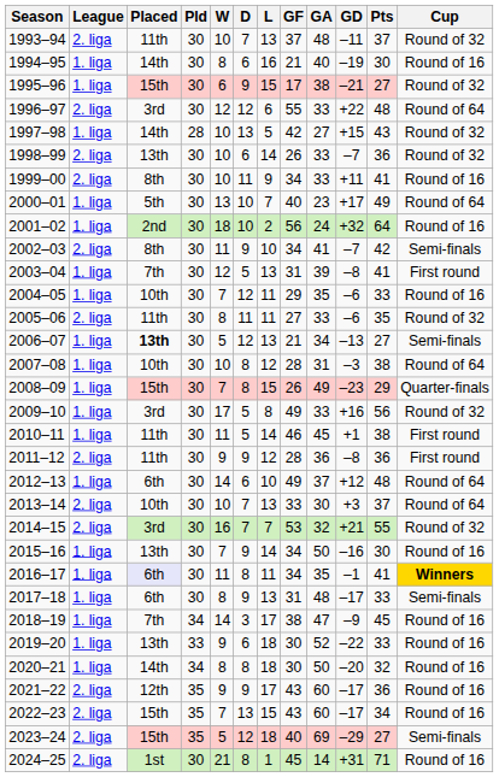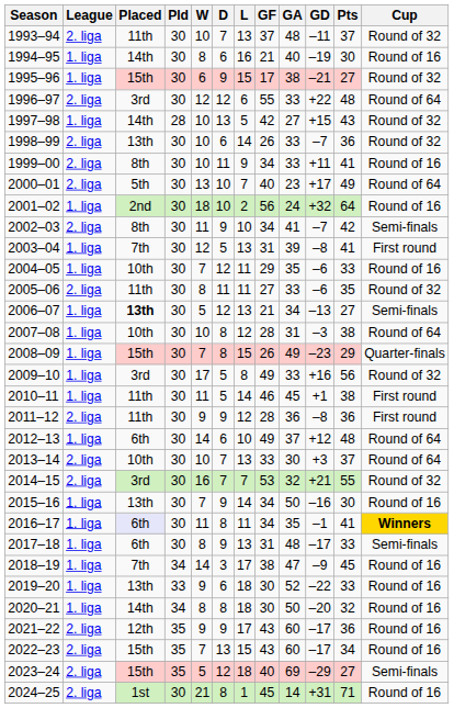 <table class="wikitable sortable">
 <tr>
 <th>Season</th>
 <th>League</th>
 <th>Placed</th>
 <th>Pld</th>
 <th>W</th>
 <th>D</th>
 <th>L</th>
 <th>GF</th>
 <th>GA</th>
 <th>GD</th>
 <th>Pts</th>
 <th>Cup</th>
 </tr>
 <tr>
 <td>1993–94</td>
 <td><a href='#'>2. liga</a></td>
 <td style="text-align:center">11th</td>
 <td style="text-align:center">30</td>
 <td style="text-align:center">10</td>
 <td style="text-align:center">7</td>
 <td style="text-align:center">13</td>
 <td style="text-align:center">37</td>
 <td style="text-align:center">48</td>
 <td style="text-align:center">–11</td>
 <td style="text-align:center">37</td>
 <td style="text-align:center">Round of 32</td>
 </tr>
 <tr>
 <td>1994–95</td>
 <td><a href='#'>1. liga</a></td>
 <td style="text-align:center">14th</td>
 <td style="text-align:center">30</td>
 <td style="text-align:center">8</td>
 <td style="text-align:center">6</td>
 <td style="text-align:center">16</td>
 <td style="text-align:center">21</td>
 <td style="text-align:center">40</td>
 <td style="text-align:center">–19</td>
 <td style="text-align:center">30</td>
 <td style="text-align:center">Round of 16</td>
 </tr>
 <tr>
 <td>1995–96</td>
 <td><a href='#'>1. liga</a></td>
 <td style="background: #FFCCCC; text-align:center">15th</td>
 <td style="background: #FFCCCC; text-align:center">30</td>
 <td style="background: #FFCCCC; text-align:center">6</td>
 <td style="background: #FFCCCC; text-align:center">9</td>
 <td style="background: #FFCCCC; text-align:center">15</td>
 <td style="background: #FFCCCC; text-align:center">17</td>
 <td style="background: #FFCCCC; text-align:center">38</td>
 <td style="background: #FFCCCC; text-align:center">–21</td>
 <td style="background: #FFCCCC; text-align:center">27</td>
 <td style="text-align:center">Round of 32</td>
 </tr>
 <tr>
 <td>1996–97</td>
 <td><a href='#'>2. liga</a></td>
 <td style="text-align:center">3rd</td>
 <td style="text-align:center">30</td>
 <td style="text-align:center">12</td>
 <td style="text-align:center">12</td>
 <td style="text-align:center">6</td>
 <td style="text-align:center">55</td>
 <td style="text-align:center">33</td>
 <td style="text-align:center">+22</td>
 <td style="text-align:center">48</td>
 <td style="text-align:center">Round of 64</td>
 </tr>
 <tr>
 <td>1997–98</td>
 <td><a href='#'>1. liga</a></td>
 <td style="text-align:center">14th</td>
 <td style="text-align:center">28</td>
 <td style="text-align:center">10</td>
 <td style="text-align:center">13</td>
 <td style="text-align:center">5</td>
 <td style="text-align:center">42</td>
 <td style="text-align:center">27</td>
 <td style="text-align:center">+15</td>
 <td style="text-align:center">43</td>
 <td style="text-align:center">Round of 32</td>
 </tr>
 <tr>
 <td>1998–99</td>
 <td><a href='#'>2. liga</a></td>
 <td style="text-align:center">13th</td>
 <td style="text-align:center">30</td>
 <td style="text-align:center">10</td>
 <td style="text-align:center">6</td>
 <td style="text-align:center">14</td>
 <td style="text-align:center">26</td>
 <td style="text-align:center">33</td>
 <td style="text-align:center">–7</td>
 <td style="text-align:center">36</td>
 <td style="text-align:center">Round of 32</td>
 </tr>
 <tr>
 <td>1999–00</td>
 <td><a href='#'>2. liga</a></td>
 <td style="text-align:center">8th</td>
 <td style="text-align:center">30</td>
 <td style="text-align:center">10</td>
 <td style="text-align:center">11</td>
 <td style="text-align:center">9</td>
 <td style="text-align:center">34</td>
 <td style="text-align:center">33</td>
 <td style="text-align:center">+11</td>
 <td style="text-align:center">41</td>
 <td style="text-align:center">Round of 16</td>
 </tr>
 <tr>
 <td>2000–01</td>
-<td><a href='#'>1. liga</a></td>
+<td><a href='#'>2. liga</a></td>
 <td style="text-align:center">5th</td>
 <td style="text-align:center">30</td>
 <td style="text-align:center">13</td>
 <td style="text-align:center">10</td>
 <td style="text-align:center">7</td>
 <td style="text-align:center">40</td>
 <td style="text-align:center">23</td>
 <td style="text-align:center">+17</td>
 <td style="text-align:center">49</td>
 <td style="text-align:center">Round of 64</td>
 </tr>
 <tr>
 <td>2001–02</td>
 <td><a href='#'>1. liga</a></td>
 <td style="background: #D0F0C0; text-align:center">2nd</td>
 <td style="background: #D0F0C0; text-align:center">30</td>
 <td style="background: #D0F0C0; text-align:center">18</td>
 <td style="background: #D0F0C0; text-align:center">10</td>
 <td style="background: #D0F0C0; text-align:center">2</td>
 <td style="background: #D0F0C0; text-align:center">56</td>
 <td style="background: #D0F0C0; text-align:center">24</td>
 <td style="background: #D0F0C0; text-align:center">+32</td>
 <td style="background: #D0F0C0; text-align:center">64</td>
 <td style="text-align:center">Round of 16</td>
 </tr>
 <tr>
 <td>2002–03</td>
 <td><a href='#'>2. liga</a></td>
 <td style="text-align:center">8th</td>
 <td style="text-align:center">30</td>
 <td style="text-align:center">11</td>
 <td style="text-align:center">9</td>
 <td style="text-align:center">10</td>
 <td style="text-align:center">34</td>
 <td style="text-align:center">41</td>
 <td style="text-align:center">–7</td>
 <td style="text-align:center">42</td>
 <td style="text-align:center">Semi-finals</td>
 </tr>
 <tr>
 <td>2003–04</td>
 <td><a href='#'>1. liga</a></td>
 <td style="text-align:center">7th</td>
 <td style="text-align:center">30</td>
 <td style="text-align:center">12</td>
 <td style="text-align:center">5</td>
 <td style="text-align:center">13</td>
 <td style="text-align:center">31</td>
 <td style="text-align:center">39</td>
 <td style="text-align:center">–8</td>
 <td style="text-align:center">41</td>
 <td style="text-align:center">First round</td>
 </tr>
 <tr>
 <td>2004–05</td>
 <td><a href='#'>1. liga</a></td>
 <td style="text-align:center">10th</td>
 <td style="text-align:center">30</td>
 <td style="text-align:center">7</td>
 <td style="text-align:center">12</td>
 <td style="text-align:center">11</td>
 <td style="text-align:center">29</td>
 <td style="text-align:center">35</td>
 <td style="text-align:center">–6</td>
 <td style="text-align:center">33</td>
 <td style="text-align:center">Round of 16</td>
 </tr>
 <tr>
 <td>2005–06</td>
 <td><a href='#'>2. liga</a></td>
 <td style="text-align:center">11th</td>
 <td style="text-align:center">30</td>
 <td style="text-align:center">8</td>
 <td style="text-align:center">11</td>
 <td style="text-align:center">11</td>
 <td style="text-align:center">27</td>
 <td style="text-align:center">33</td>
 <td style="text-align:center">–6</td>
 <td style="text-align:center">35</td>
 <td style="text-align:center">Round of 32</td>
 </tr>
 <tr>
 <td>2006–07</td>
 <td><a href='#'>1. liga</a></td>
 <td style="text-align:center"><strong>13th</strong></td>
 <td style="text-align:center">30</td>
 <td style="text-align:center">5</td>
 <td style="text-align:center">12</td>
 <td style="text-align:center">13</td>
 <td style="text-align:center">21</td>
 <td style="text-align:center">34</td>
 <td style="text-align:center">–13</td>
 <td style="text-align:center">27</td>
 <td style="text-align:center">Semi-finals</td>
 </tr>
 <tr>
 <td>2007–08</td>
 <td><a href='#'>1. liga</a></td>
 <td style="text-align:center">10th</td>
 <td style="text-align:center">30</td>
 <td style="text-align:center">10</td>
 <td style="text-align:center">8</td>
 <td style="text-align:center">12</td>
 <td style="text-align:center">28</td>
 <td style="text-align:center">31</td>
 <td style="text-align:center">–3</td>
 <td style="text-align:center">38</td>
 <td style="text-align:center">Round of 64</td>
 </tr>
 <tr>
 <td>2008–09</td>
 <td><a href='#'>1. liga</a></td>
 <td style="background: #FFCCCC; text-align:center">15th</td>
 <td style="background: #FFCCCC; text-align:center">30</td>
 <td style="background: #FFCCCC; text-align:center">7</td>
 <td style="background: #FFCCCC; text-align:center">8</td>
 <td style="background: #FFCCCC; text-align:center">15</td>
 <td style="background: #FFCCCC; text-align:center">26</td>
 <td style="background: #FFCCCC; text-align:center">49</td>
 <td style="background: #FFCCCC; text-align:center">–23</td>
 <td style="background: #FFCCCC; text-align:center">29</td>
 <td style="text-align:center">Quarter-finals</td>
 </tr>
 <tr>
 <td>2009–10</td>
 <td><a href='#'>1. liga</a></td>
 <td style="text-align:center">3rd</td>
 <td style="text-align:center">30</td>
 <td style="text-align:center">17</td>
 <td style="text-align:center">5</td>
 <td style="text-align:center">8</td>
 <td style="text-align:center">49</td>
 <td style="text-align:center">33</td>
 <td style="text-align:center">+16</td>
 <td style="text-align:center">56</td>
 <td style="text-align:center">Round of 32</td>
 </tr>
 <tr>
 <td>2010–11</td>
 <td><a href='#'>1. liga</a></td>
 <td style="text-align:center">11th</td>
 <td style="text-align:center">30</td>
 <td style="text-align:center">11</td>
 <td style="text-align:center">5</td>
 <td style="text-align:center">14</td>
 <td style="text-align:center">46</td>
 <td style="text-align:center">45</td>
 <td style="text-align:center">+1</td>
 <td style="text-align:center">38</td>
 <td style="text-align:center">First round</td>
 </tr>
 <tr>
 <td>2011–12</td>
 <td><a href='#'>2. liga</a></td>
 <td style="text-align:center">11th</td>
 <td style="text-align:center">30</td>
 <td style="text-align:center">9</td>
 <td style="text-align:center">9</td>
 <td style="text-align:center">12</td>
 <td style="text-align:center">28</td>
 <td style="text-align:center">36</td>
 <td style="text-align:center">–8</td>
 <td style="text-align:center">36</td>
 <td style="text-align:center">First round</td>
 </tr>
 <tr>
 <td>2012–13</td>
 <td><a href='#'>1. liga</a></td>
 <td style="text-align:center">6th</td>
 <td style="text-align:center">30</td>
 <td style="text-align:center">14</td>
 <td style="text-align:center">6</td>
 <td style="text-align:center">10</td>
 <td style="text-align:center">49</td>
 <td style="text-align:center">37</td>
 <td style="text-align:center">+12</td>
 <td style="text-align:center">48</td>
 <td style="text-align:center">Round of 64</td>
 </tr>
 <tr>
 <td>2013–14</td>
 <td><a href='#'>2. liga</a></td>
 <td style="text-align:center">10th</td>
 <td style="text-align:center">30</td>
 <td style="text-align:center">10</td>
 <td style="text-align:center">7</td>
 <td style="text-align:center">13</td>
 <td style="text-align:center">33</td>
 <td style="text-align:center">30</td>
 <td style="text-align:center">+3</td>
 <td style="text-align:center">37</td>
 <td style="text-align:center">Round of 64</td>
 </tr>
 <tr>
 <td>2014–15</td>
 <td><a href='#'>2. liga</a></td>
 <td style="background: #D0F0C0; text-align:center">3rd</td>
 <td style="background: #D0F0C0; text-align:center">30</td>
 <td style="background: #D0F0C0; text-align:center">16</td>
 <td style="background: #D0F0C0; text-align:center">7</td>
 <td style="background: #D0F0C0; text-align:center">7</td>
 <td style="background: #D0F0C0; text-align:center">53</td>
 <td style="background: #D0F0C0; text-align:center">32</td>
 <td style="background: #D0F0C0; text-align:center">+21</td>
 <td style="background: #D0F0C0; text-align:center">55</td>
 <td style="text-align:center">Round of 32</td>
 </tr>
 <tr>
 <td>2015–16</td>
 <td><a href='#'>1. liga</a></td>
 <td style="text-align:center">13th</td>
 <td style="text-align:center">30</td>
 <td style="text-align:center">7</td>
 <td style="text-align:center">9</td>
 <td style="text-align:center">14</td>
 <td style="text-align:center">34</td>
 <td style="text-align:center">50</td>
 <td style="text-align:center">–16</td>
 <td style="text-align:center">30</td>
 <td style="text-align:center">Round of 16</td>
 </tr>
 <tr>
 <td>2016–17</td>
 <td><a href='#'>1. liga</a></td>
 <td style="background: lavender; text-align:center">6th</td>
 <td style="text-align:center">30</td>
 <td style="text-align:center">11</td>
 <td style="text-align:center">8</td>
 <td style="text-align:center">11</td>
 <td style="text-align:center">34</td>
 <td style="text-align:center">35</td>
 <td style="text-align:center">–1</td>
 <td style="text-align:center">41</td>
 <td style="text-align:center; background:gold;"><strong>Winners</strong></td>
 </tr>
 <tr>
 <td>2017–18</td>
 <td><a href='#'>1. liga</a></td>
 <td style="text-align:center">6th</td>
 <td style="text-align:center">30</td>
 <td style="text-align:center">8</td>
 <td style="text-align:center">9</td>
 <td style="text-align:center">13</td>
 <td style="text-align:center">31</td>
 <td style="text-align:center">48</td>
 <td style="text-align:center">–17</td>
 <td style="text-align:center">33</td>
 <td style="text-align:center">Semi-finals</td>
 </tr>
 <tr>
 <td>2018–19</td>
 <td><a href='#'>1. liga</a></td>
 <td style="text-align:center">7th</td>
 <td style="text-align:center">34</td>
 <td style="text-align:center">14</td>
 <td style="text-align:center">3</td>
 <td style="text-align:center">17</td>
 <td style="text-align:center">38</td>
 <td style="text-align:center">47</td>
 <td style="text-align:center">–9</td>
 <td style="text-align:center">45</td>
 <td style="text-align:center">Round of 16</td>
 </tr>
 <tr>
 <td>2019–20</td>
 <td><a href='#'>1. liga</a></td>
 <td style="text-align:center">13th</td>
 <td style="text-align:center">33</td>
 <td style="text-align:center">9</td>
 <td style="text-align:center">6</td>
 <td style="text-align:center">18</td>
 <td style="text-align:center">30</td>
 <td style="text-align:center">52</td>
 <td style="text-align:center">–22</td>
 <td style="text-align:center">33</td>
 <td style="text-align:center">Round of 16</td>
 </tr>
 <tr>
 <td>2020–21</td>
 <td><a href='#'>1. liga</a></td>
 <td style="text-align:center">14th</td>
 <td style="text-align:center">34</td>
 <td style="text-align:center">8</td>
 <td style="text-align:center">8</td>
 <td style="text-align:center">18</td>
 <td style="text-align:center">30</td>
 <td style="text-align:center">50</td>
 <td style="text-align:center">–20</td>
 <td style="text-align:center">32</td>
 <td style="text-align:center">Round of 16</td>
 </tr>
 <tr>
 <td>2021–22</td>
 <td><a href='#'>2. liga</a></td>
 <td style="text-align:center">12th</td>
 <td style="text-align:center">35</td>
 <td style="text-align:center">9</td>
 <td style="text-align:center">9</td>
 <td style="text-align:center">17</td>
 <td style="text-align:center">43</td>
 <td style="text-align:center">60</td>
 <td style="text-align:center">–17</td>
 <td style="text-align:center">36</td>
 <td style="text-align:center">Round of 16</td>
 </tr>
 <tr>
 <td>2022–23</td>
 <td><a href='#'>2. liga</a></td>
 <td style="text-align:center">15th</td>
 <td style="text-align:center">35</td>
 <td style="text-align:center">7</td>
 <td style="text-align:center">13</td>
 <td style="text-align:center">15</td>
 <td style="text-align:center">43</td>
 <td style="text-align:center">60</td>
 <td style="text-align:center">–17</td>
 <td style="text-align:center">34</td>
 <td style="text-align:center">Round of 16</td>
 </tr>
 <tr>
 <td>2023–24</td>
 <td><a href='#'>2. liga</a></td>
 <td style="background: #FFCCCC; text-align:center">15th</td>
 <td style="background: #FFCCCC; text-align:center">35</td>
 <td style="background: #FFCCCC; text-align:center">5</td>
 <td style="background: #FFCCCC; text-align:center">12</td>
 <td style="background: #FFCCCC; text-align:center">18</td>
 <td style="background: #FFCCCC; text-align:center">40</td>
 <td style="background: #FFCCCC; text-align:center">69</td>
 <td style="background: #FFCCCC; text-align:center">–29</td>
 <td style="background: #FFCCCC; text-align:center">27</td>
 <td style="text-align:center">Semi-finals</td>
 </tr>
 <tr>
 <td>2024–25</td>
 <td><a href='#'>2. liga</a></td>
 <td style="background: #D0F0C0; text-align:center">1st</td>
 <td style="background: #D0F0C0; text-align:center">30</td>
 <td style="background: #D0F0C0; text-align:center">21</td>
 <td style="background: #D0F0C0; text-align:center">8</td>
 <td style="background: #D0F0C0; text-align:center">1</td>
 <td style="background: #D0F0C0; text-align:center">45</td>
 <td style="background: #D0F0C0; text-align:center">14</td>
 <td style="background: #D0F0C0; text-align:center">+31</td>
 <td style="background: #D0F0C0; text-align:center">71</td>
 <td style="text-align:center">Round of 16</td>
 </tr>
 </table>
